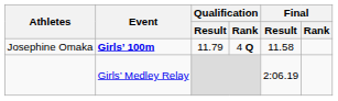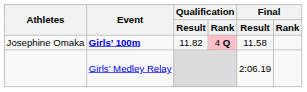 <table class="wikitable" border="1" style="font-size:90%">
 <tr>
 <th rowspan=2>Athletes</th>
 <th rowspan=2>Event</th>
 <th colspan=2>Qualification</th>
 <th colspan=2>Final</th>
 </tr>
 <tr>
 <th>Result</th>
 <th>Rank</th>
 <th>Result</th>
 <th>Rank</th>
 </tr>
 <tr>
 <td>Josephine Omaka</td>
 <td><strong><a href='#'>Girls’ 100m</a></strong></td>
-<td align=center>11.79</td>
-<td align=center>4 <strong>Q</strong></td>
+<td align=center>11.82</td>
+<td align=center style="background: pink;">4 <strong>Q</strong></td>
 <td align=center>11.58</td>
 <td align=center></td>
 </tr>
 <tr>
 <td><br><br><br></td>
 <td><a href='#'>Girls’ Medley Relay</a></td>
 <td colspan=2 bgcolor=#DCDCDC></td>
 <td align=center>2:06.19</td>
 <td align=center></td>
 </tr>
 </table>
